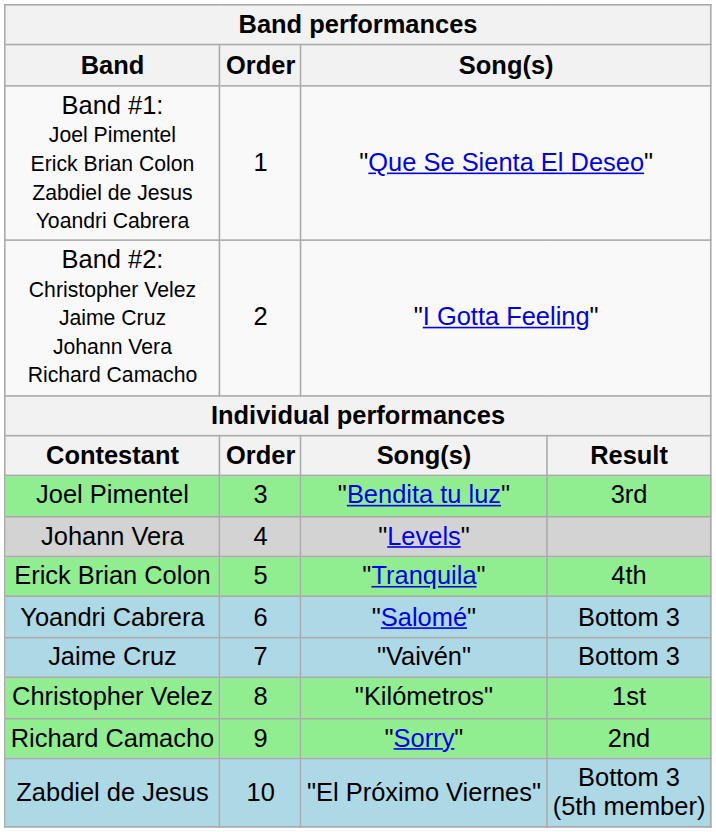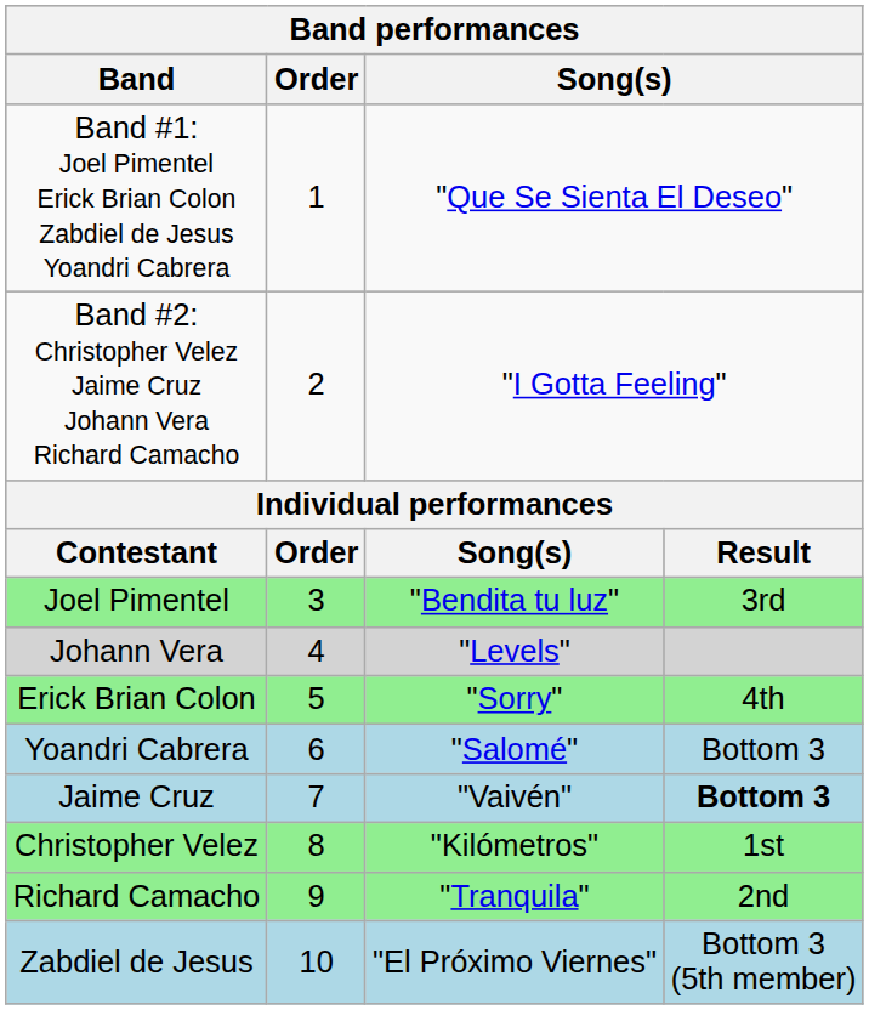 <table class="wikitable plainrowheaders" style="text-align:center;">
 <tr>
 <th colspan="4">Band performances</th>
 </tr>
 <tr>
 <th scope="col">Band</th>
 <th scope="col">Order</th>
 <th colspan=2>Song(s)</th>
 </tr>
 <tr>
 <td>Band #1:<br><small>Joel Pimentel<br>Erick Brian Colon<br>Zabdiel de Jesus<br>Yoandri Cabrera</small></td>
 <td>1</td>
 <td colspan=2>"<a href='#'>Que Se Sienta El Deseo</a>"</td>
 </tr>
 <tr>
 <td>Band #2:<br><small>Christopher Velez<br>Jaime Cruz<br>Johann Vera<br>Richard Camacho</small></td>
 <td>2</td>
 <td colspan=2>"<a href='#'>I Gotta Feeling</a>"</td>
 </tr>
 <tr>
 <th colspan="4">Individual performances</th>
 </tr>
 <tr>
 <th scope="col">Contestant</th>
 <th scope="col">Order</th>
 <th scope="col">Song(s)</th>
 <th scope="col">Result</th>
 </tr>
 <tr bgcolor=lightgreen>
 <td>Joel Pimentel</td>
 <td>3</td>
 <td>"<a href='#'>Bendita tu luz</a>"</td>
 <td>3rd</td>
 </tr>
 <tr bgcolor=lightgray>
 <td>Johann Vera</td>
 <td>4</td>
 <td>"<a href='#'>Levels</a>"</td>
 <td></td>
 </tr>
 <tr bgcolor=lightgreen>
 <td>Erick Brian Colon</td>
 <td>5</td>
-<td>"<a href='#'>Tranquila</a>"</td>
+<td>"<a href='#'>Sorry</a>"</td>
 <td>4th</td>
 </tr>
 <tr bgcolor=lightblue>
 <td>Yoandri Cabrera</td>
 <td>6</td>
 <td>"<a href='#'>Salomé</a>"</td>
 <td>Bottom 3</td>
 </tr>
 <tr bgcolor=lightblue>
 <td>Jaime Cruz</td>
 <td>7</td>
 <td>"Vaivén"</td>
-<td>Bottom 3</td>
+<td><strong>Bottom 3</strong></td>
 </tr>
 <tr bgcolor=lightgreen>
 <td>Christopher Velez</td>
 <td>8</td>
 <td>"Kilómetros"</td>
 <td>1st</td>
 </tr>
 <tr bgcolor=lightgreen>
 <td>Richard Camacho</td>
 <td>9</td>
-<td>"<a href='#'>Sorry</a>"</td>
+<td>"<a href='#'>Tranquila</a>"</td>
 <td>2nd</td>
 </tr>
 <tr bgcolor=lightblue>
 <td>Zabdiel de Jesus</td>
 <td>10</td>
 <td>"El Próximo Viernes"</td>
 <td>Bottom 3<br>(5th member)</td>
 </tr>
 </table>
